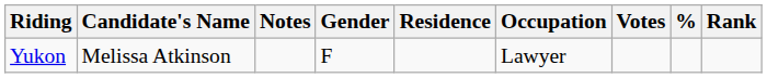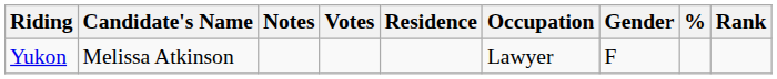 <table class="wikitable sortable">
 <tr>
 <th>Riding<br></th>
 <th>Candidate's Name</th>
 <th>Notes</th>
-<th>Gender</th>
+<th>Votes</th>
 <th>Residence</th>
 <th>Occupation</th>
-<th>Votes</th>
+<th>Gender</th>
 <th>%</th>
 <th>Rank</th>
 </tr>
 <tr>
 <td><a href='#'>Yukon</a></td>
 <td>Melissa Atkinson</td>
 <td></td>
-<td>F</td>
+<td></td>
 <td></td>
 <td>Lawyer</td>
-<td></td>
+<td>F</td>
 <td></td>
 <td></td>
 </tr>
 </table>
